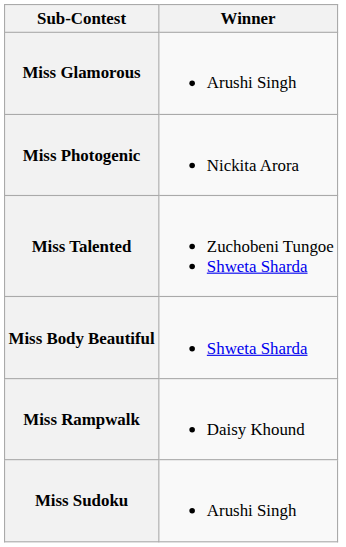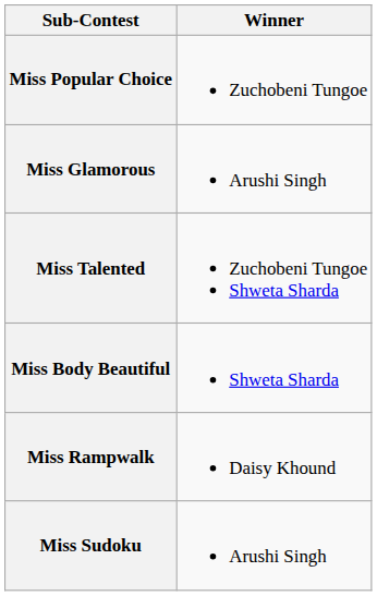 <table class="wikitable sortable" style="font-size: 95%;">
 <tr>
 <th>Sub-Contest</th>
 <th>Winner</th>
 </tr>
 <tr>
+<th>Miss Popular Choice</th>
+<td><br><ul><li>Zuchobeni Tungoe</li></ul></td>
+</tr>
+<tr>
 <th>Miss Glamorous</th>
 <td><br><ul><li>Arushi Singh</li></ul></td>
-</tr>
-<tr>
-<th>Miss Photogenic</th>
-<td><br><ul><li>Nickita Arora</li></ul></td>
 </tr>
 <tr>
 <th>Miss Talented</th>
 <td><br><ul><li>Zuchobeni Tungoe</li><li><a href='#'>Shweta Sharda</a></li></ul></td>
 </tr>
 <tr>
 <th>Miss Body Beautiful</th>
 <td><br><ul><li><a href='#'>Shweta Sharda</a></li></ul></td>
 </tr>
 <tr>
 <th>Miss Rampwalk</th>
 <td><br><ul><li>Daisy Khound</li></ul></td>
 </tr>
 <tr>
 <th>Miss Sudoku</th>
 <td><br><ul><li>Arushi Singh</li></ul></td>
 </tr>
 </table>
